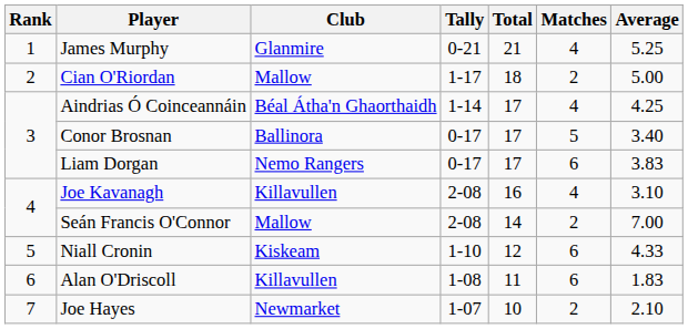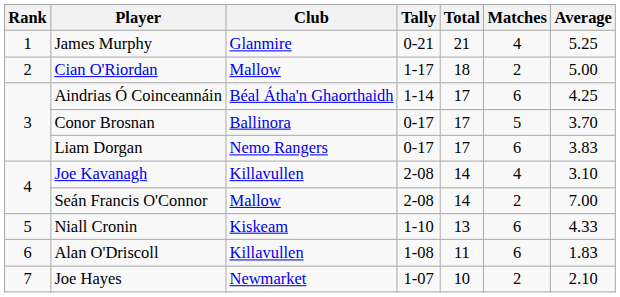 <table class="wikitable">
 <tr>
 <th>Rank</th>
 <th>Player</th>
 <th>Club</th>
 <th>Tally</th>
 <th>Total</th>
 <th>Matches</th>
 <th>Average</th>
 </tr>
 <tr>
 <td rowspan="1" style="text-align:center;">1</td>
 <td>James Murphy</td>
 <td><a href='#'>Glanmire</a></td>
 <td align=center>0-21</td>
 <td align=center>21</td>
 <td align=center>4</td>
 <td align=center>5.25</td>
 </tr>
 <tr>
 <td rowspan="1" style="text-align:center;">2</td>
 <td><a href='#'>Cian O'Riordan</a></td>
 <td><a href='#'>Mallow</a></td>
 <td align=center>1-17</td>
 <td align=center>18</td>
 <td align=center>2</td>
 <td align=center>5.00</td>
 </tr>
 <tr>
 <td rowspan="3" style="text-align:center;">3</td>
 <td>Aindrias Ó Coinceannáin</td>
 <td><a href='#'>Béal Átha'n Ghaorthaidh</a></td>
 <td align=center>1-14</td>
 <td align=center>17</td>
-<td align=center>4</td>
+<td align=center>6</td>
 <td align=center>4.25</td>
 </tr>
 <tr>
 <td>Conor Brosnan</td>
 <td><a href='#'>Ballinora</a></td>
 <td align=center>0-17</td>
 <td align=center>17</td>
 <td align=center>5</td>
-<td align=center>3.40</td>
+<td align=center>3.70</td>
 </tr>
 <tr>
 <td>Liam Dorgan</td>
 <td><a href='#'>Nemo Rangers</a></td>
 <td align=center>0-17</td>
 <td align=center>17</td>
 <td align=center>6</td>
 <td align=center>3.83</td>
 </tr>
 <tr>
 <td rowspan="2" style="text-align:center;">4</td>
 <td><a href='#'>Joe Kavanagh</a></td>
 <td><a href='#'>Killavullen</a></td>
 <td align=center>2-08</td>
-<td align=center>16</td>
+<td align=center>14</td>
 <td align=center>4</td>
 <td align=center>3.10</td>
 </tr>
 <tr>
 <td>Seán Francis O'Connor</td>
 <td><a href='#'>Mallow</a></td>
 <td align=center>2-08</td>
 <td align=center>14</td>
 <td align=center>2</td>
 <td align=center>7.00</td>
 </tr>
 <tr>
 <td rowspan="1" style="text-align:center;">5</td>
 <td>Niall Cronin</td>
 <td><a href='#'>Kiskeam</a></td>
 <td align=center>1-10</td>
-<td align=center>12</td>
+<td align=center>13</td>
 <td align=center>6</td>
 <td align=center>4.33</td>
 </tr>
 <tr>
 <td rowspan="1" style="text-align:center;">6</td>
 <td>Alan O'Driscoll</td>
 <td><a href='#'>Killavullen</a></td>
 <td align=center>1-08</td>
 <td align=center>11</td>
 <td align=center>6</td>
 <td align=center>1.83</td>
 </tr>
 <tr>
 <td rowspan="1" style="text-align:center;">7</td>
 <td>Joe Hayes</td>
 <td><a href='#'>Newmarket</a></td>
 <td align=center>1-07</td>
 <td align=center>10</td>
 <td align=center>2</td>
 <td align=center>2.10</td>
 </tr>
 </table>
